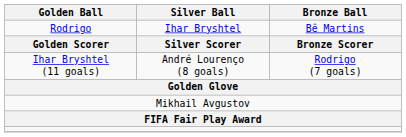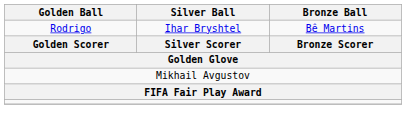 <table class="wikitable" style="margin:auto;">
 <tr>
 <th width=170>Golden Ball</th>
 <th width=170>Silver Ball</th>
 <th width=170>Bronze Ball</th>
 </tr>
 <tr>
 <td style="text-align:center;"> <a href='#'>Rodrigo</a></td>
 <td style="text-align:center;"> <a href='#'>Ihar Bryshtel</a></td>
 <td style="text-align:center;"> <a href='#'>Bê Martins</a></td>
 </tr>
 <tr>
 <th>Golden Scorer</th>
 <th>Silver Scorer</th>
 <th>Bronze Scorer</th>
 </tr>
 <tr>
-<td style="text-align:center;"> <a href='#'>Ihar Bryshtel</a><br>(11 goals)</td>
-<td style="text-align:center;"> André Lourenço<br>(8 goals)</td>
-<td style="text-align:center;"> <a href='#'>Rodrigo</a><br>(7 goals)</td>
-</tr>
-<tr>
 <th colspan="3">Golden Glove</th>
 </tr>
 <tr>
 <td style="text-align:center;" colspan="3"> Mikhail Avgustov</td>
 </tr>
 <tr>
 <th colspan="3">FIFA Fair Play Award</th>
 </tr>
 <tr>
 <td style="text-align:center;" colspan="3"></td>
 </tr>
 <tr>
 </tr>
 </table>
